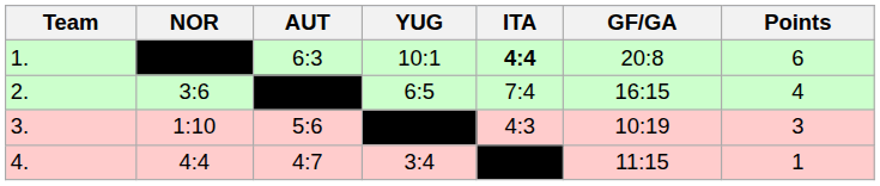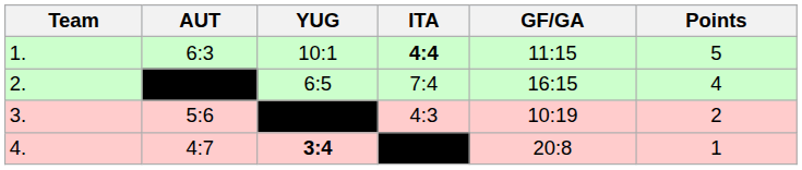 <table class="wikitable" bgcolor="#EFEFFF" width="50%">
 <tr bgcolor="#BCD2EE">
 <th>Team</th>
-<th>NOR</th>
 <th>AUT</th>
 <th>YUG</th>
 <th>ITA</th>
 <th>GF/GA</th>
 <th>Points</th>
 </tr>
 <tr bgcolor="#ccffcc" align="center">
 <td align="left">1. </td>
-<td style="background:#000000;"></td>
 <td>6:3</td>
 <td>10:1</td>
 <td><strong>4:4</strong></td>
-<td>20:8</td>
-<td>6</td>
+<td>11:15</td>
+<td>5</td>
 </tr>
 <tr bgcolor="#ccffcc" align="center">
 <td align="left">2. </td>
-<td>3:6</td>
 <td style="background:#000000;"></td>
 <td>6:5</td>
 <td>7:4</td>
 <td>16:15</td>
 <td>4</td>
 </tr>
 <tr bgcolor="#ffcccc" align="center">
 <td align="left">3. </td>
-<td>1:10</td>
 <td>5:6</td>
 <td style="background:#000000;"></td>
 <td>4:3</td>
 <td>10:19</td>
-<td>3</td>
+<td>2</td>
 </tr>
 <tr bgcolor="#ffcccc" align="center">
 <td align="left">4. </td>
-<td>4:4</td>
 <td>4:7</td>
-<td>3:4</td>
+<td><strong>3:4</strong></td>
 <td style="background:#000000;"></td>
-<td>11:15</td>
+<td>20:8</td>
 <td>1</td>
 </tr>
 </table>
